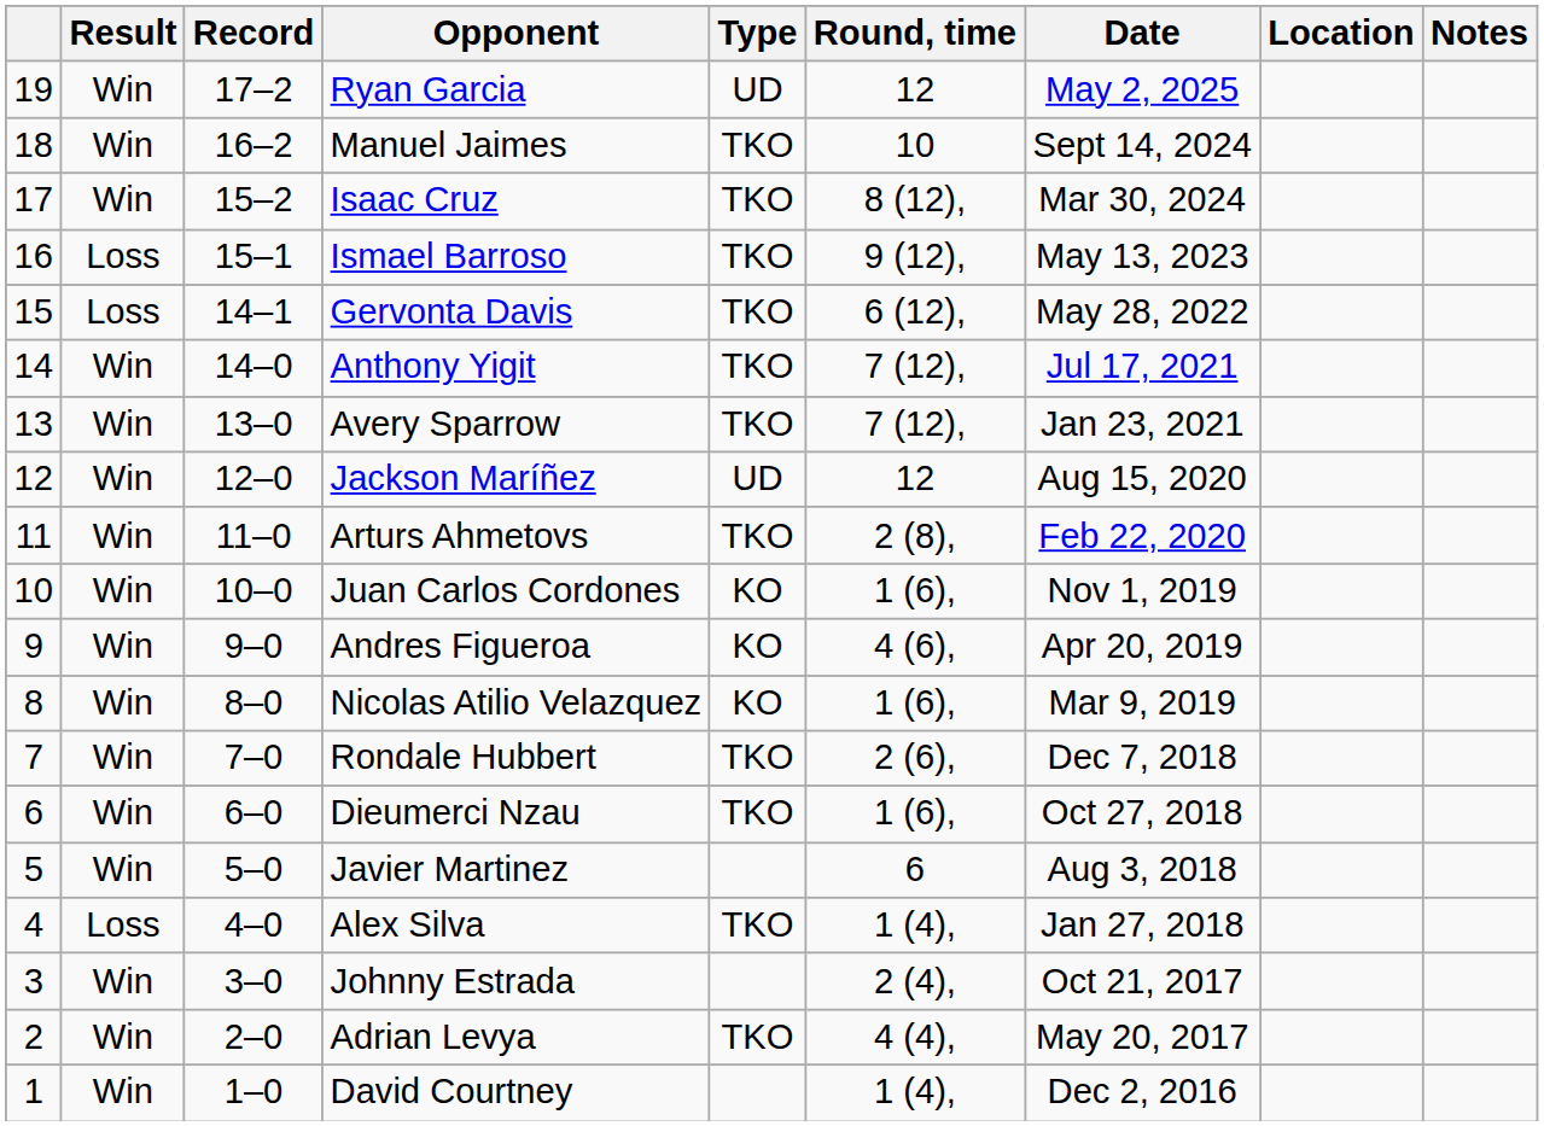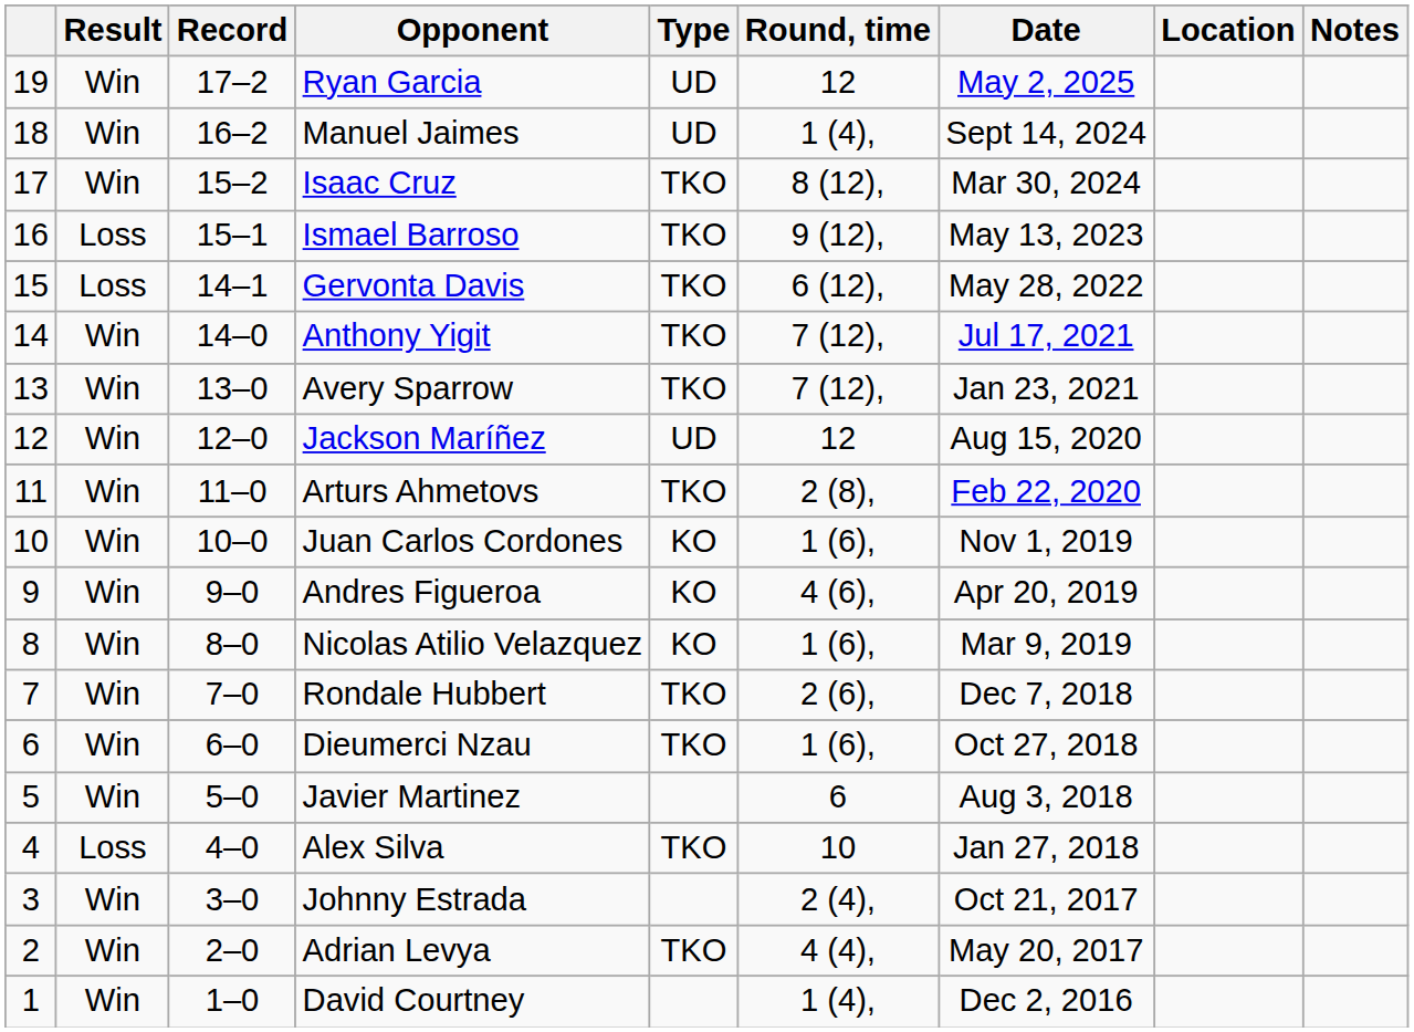 <table class=wikitable style="text-align:center">
 <tr>
 <th></th>
 <th>Result</th>
 <th>Record</th>
 <th>Opponent</th>
 <th>Type</th>
 <th>Round, time</th>
 <th>Date</th>
 <th>Location</th>
 <th>Notes</th>
 </tr>
 <tr>
 <td>19</td>
 <td>Win</td>
 <td>17–2</td>
 <td style="text-align:left;"><a href='#'>Ryan Garcia</a></td>
 <td>UD</td>
 <td>12</td>
 <td><a href='#'>May 2, 2025</a></td>
 <td style="text-align:left;"></td>
 <td style="text-align:left;"></td>
 </tr>
 <tr>
 <td>18</td>
 <td>Win</td>
 <td>16–2</td>
 <td style="text-align:left;">Manuel Jaimes</td>
-<td>TKO</td>
-<td>10</td>
+<td>UD</td>
+<td>1 (4), </td>
 <td>Sept 14, 2024</td>
 <td style="text-align:left;"></td>
 <td></td>
 </tr>
 <tr>
 <td>17</td>
 <td>Win</td>
 <td>15–2</td>
 <td style="text-align:left;"><a href='#'>Isaac Cruz</a></td>
 <td>TKO</td>
 <td>8 (12), </td>
 <td>Mar 30, 2024</td>
 <td style="text-align:left;"></td>
 <td style="text-align:left;"></td>
 </tr>
 <tr>
 <td>16</td>
 <td>Loss</td>
 <td>15–1</td>
 <td style="text-align:left;"><a href='#'>Ismael Barroso</a></td>
 <td>TKO</td>
 <td>9 (12), </td>
 <td>May 13, 2023</td>
 <td style="text-align:left;"></td>
 <td style="text-align:left;"></td>
 </tr>
 <tr>
 <td>15</td>
 <td>Loss</td>
 <td>14–1</td>
 <td style="text-align:left;"><a href='#'>Gervonta Davis</a></td>
 <td>TKO</td>
 <td>6 (12), </td>
 <td>May 28, 2022</td>
 <td style="text-align:left;"></td>
 <td style="text-align:left;"></td>
 </tr>
 <tr>
 <td>14</td>
 <td>Win</td>
 <td>14–0</td>
 <td style="text-align:left;"><a href='#'>Anthony Yigit</a></td>
 <td>TKO</td>
 <td>7 (12), </td>
 <td><a href='#'>Jul 17, 2021</a></td>
 <td style="text-align:left;"></td>
 <td style="text-align:left;"></td>
 </tr>
 <tr>
 <td>13</td>
 <td>Win</td>
 <td>13–0</td>
 <td style="text-align:left;">Avery Sparrow</td>
 <td>TKO</td>
 <td>7 (12), </td>
 <td>Jan 23, 2021</td>
 <td style="text-align:left;"></td>
 <td></td>
 </tr>
 <tr>
 <td>12</td>
 <td>Win</td>
 <td>12–0</td>
 <td style="text-align:left;"><a href='#'>Jackson Maríñez</a></td>
 <td>UD</td>
 <td>12</td>
 <td>Aug 15, 2020</td>
 <td style="text-align:left;"></td>
 <td style="text-align:left;"></td>
 </tr>
 <tr>
 <td>11</td>
 <td>Win</td>
 <td>11–0</td>
 <td style="text-align:left;">Arturs Ahmetovs</td>
 <td>TKO</td>
 <td>2 (8), </td>
 <td><a href='#'>Feb 22, 2020</a></td>
 <td style="text-align:left;"></td>
 <td></td>
 </tr>
 <tr>
 <td>10</td>
 <td>Win</td>
 <td>10–0</td>
 <td style="text-align:left;">Juan Carlos Cordones</td>
 <td>KO</td>
 <td>1 (6), </td>
 <td>Nov 1, 2019</td>
 <td style="text-align:left;"></td>
 <td></td>
 </tr>
 <tr>
 <td>9</td>
 <td>Win</td>
 <td>9–0</td>
 <td style="text-align:left;">Andres Figueroa</td>
 <td>KO</td>
 <td>4 (6), </td>
 <td>Apr 20, 2019</td>
 <td style="text-align:left;"></td>
 <td></td>
 </tr>
 <tr>
 <td>8</td>
 <td>Win</td>
 <td>8–0</td>
 <td style="text-align:left;">Nicolas Atilio Velazquez</td>
 <td>KO</td>
 <td>1 (6), </td>
 <td>Mar 9, 2019</td>
 <td style="text-align:left;"></td>
 <td></td>
 </tr>
 <tr>
 <td>7</td>
 <td>Win</td>
 <td>7–0</td>
 <td style="text-align:left;">Rondale Hubbert</td>
 <td>TKO</td>
 <td>2 (6), </td>
 <td>Dec 7, 2018</td>
 <td style="text-align:left;"></td>
 <td></td>
 </tr>
 <tr>
 <td>6</td>
 <td>Win</td>
 <td>6–0</td>
 <td style="text-align:left;">Dieumerci Nzau</td>
 <td>TKO</td>
 <td>1 (6), </td>
 <td>Oct 27, 2018</td>
 <td style="text-align:left;"></td>
 <td></td>
 </tr>
 <tr>
 <td>5</td>
 <td>Win</td>
 <td>5–0</td>
 <td style="text-align:left;">Javier Martinez</td>
 <td></td>
 <td>6</td>
 <td>Aug 3, 2018</td>
 <td style="text-align:left;"></td>
 <td></td>
 </tr>
 <tr>
 <td>4</td>
 <td>Loss</td>
 <td>4–0</td>
 <td style="text-align:left;">Alex Silva</td>
 <td>TKO</td>
-<td>1 (4), </td>
+<td>10</td>
 <td>Jan 27, 2018</td>
 <td style="text-align:left;"></td>
 <td></td>
 </tr>
 <tr>
 <td>3</td>
 <td>Win</td>
 <td>3–0</td>
 <td style="text-align:left;">Johnny Estrada</td>
 <td></td>
 <td>2 (4), </td>
 <td>Oct 21, 2017</td>
 <td style="text-align:left;"></td>
 <td></td>
 </tr>
 <tr>
 <td>2</td>
 <td>Win</td>
 <td>2–0</td>
 <td style="text-align:left;">Adrian Levya</td>
 <td>TKO</td>
 <td>4 (4), </td>
 <td>May 20, 2017</td>
 <td style="text-align:left;"></td>
 <td></td>
 </tr>
 <tr>
 <td>1</td>
 <td>Win</td>
 <td>1–0</td>
 <td style="text-align:left;">David Courtney</td>
 <td></td>
 <td>1 (4), </td>
 <td>Dec 2, 2016</td>
 <td style="text-align:left;"></td>
 <td></td>
 </tr>
 </table>
